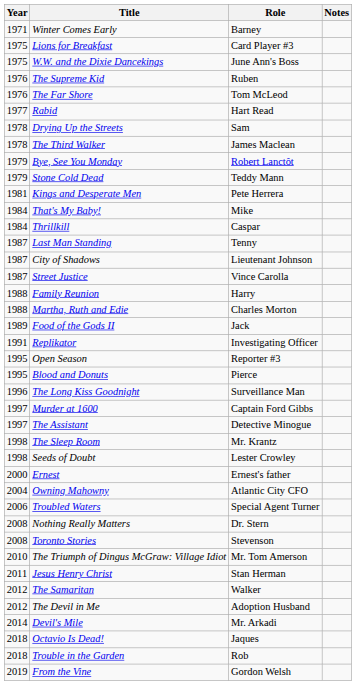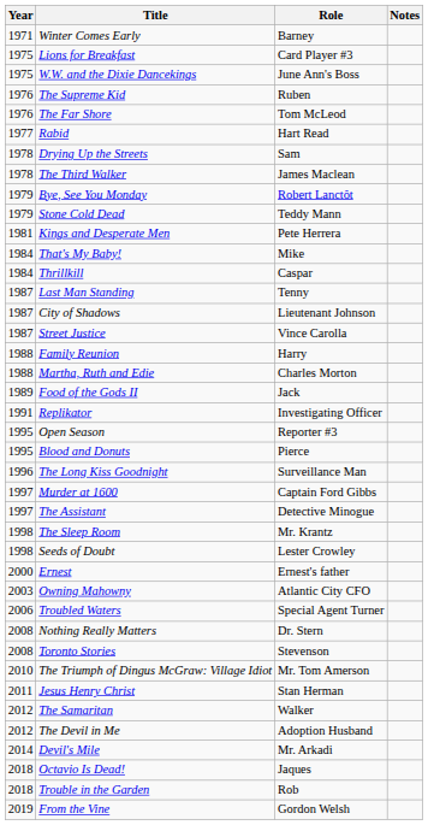 <table class="wikitable sortable">
 <tr>
 <th>Year</th>
 <th>Title</th>
 <th>Role</th>
 <th class="unsortable">Notes</th>
 </tr>
 <tr>
 <td>1971</td>
 <td><em>Winter Comes Early</em></td>
 <td>Barney</td>
 <td></td>
 </tr>
 <tr>
 <td>1975</td>
 <td><em><a href='#'>Lions for Breakfast</a></em></td>
 <td>Card Player #3</td>
 <td></td>
 </tr>
 <tr>
 <td>1975</td>
 <td><em><a href='#'>W.W. and the Dixie Dancekings</a></em></td>
 <td>June Ann's Boss</td>
 <td></td>
 </tr>
 <tr>
 <td>1976</td>
 <td data-sort-value="Supreme Kid, The"><em><a href='#'>The Supreme Kid</a></em></td>
 <td>Ruben</td>
 <td></td>
 </tr>
 <tr>
 <td>1976</td>
 <td data-sort-value="Far Shore, The"><em><a href='#'>The Far Shore</a></em></td>
 <td>Tom McLeod</td>
 <td></td>
 </tr>
 <tr>
 <td>1977</td>
 <td><a href='#'><em>Rabid</em></a></td>
 <td>Hart Read</td>
 <td></td>
 </tr>
 <tr>
 <td>1978</td>
 <td><em><a href='#'>Drying Up the Streets</a></em></td>
 <td>Sam</td>
 <td></td>
 </tr>
 <tr>
 <td>1978</td>
 <td data-sort-value="Third Walker, The"><em><a href='#'>The Third Walker</a></em></td>
 <td>James Maclean</td>
 <td></td>
 </tr>
 <tr>
 <td>1979</td>
 <td><em><a href='#'>Bye, See You Monday</a></em></td>
 <td><a href='#'>Robert Lanctôt</a></td>
 <td></td>
 </tr>
 <tr>
 <td>1979</td>
 <td><em><a href='#'>Stone Cold Dead</a></em></td>
 <td>Teddy Mann</td>
 <td></td>
 </tr>
 <tr>
 <td>1981</td>
 <td><em><a href='#'>Kings and Desperate Men</a></em></td>
 <td>Pete Herrera</td>
 <td></td>
 </tr>
 <tr>
 <td>1984</td>
 <td><a href='#'><em>That's My Baby!</em></a></td>
 <td>Mike</td>
 <td></td>
 </tr>
 <tr>
 <td>1984</td>
 <td><em><a href='#'>Thrillkill</a></em></td>
 <td>Caspar</td>
 <td></td>
 </tr>
 <tr>
 <td>1987</td>
 <td><a href='#'><em>Last Man Standing</em></a></td>
 <td>Tenny</td>
 <td></td>
 </tr>
 <tr>
 <td>1987</td>
 <td><em>City of Shadows</em></td>
 <td>Lieutenant Johnson</td>
 <td></td>
 </tr>
 <tr>
 <td>1987</td>
 <td><a href='#'><em>Street Justice</em></a></td>
 <td>Vince Carolla</td>
 <td></td>
 </tr>
 <tr>
 <td>1988</td>
 <td><a href='#'><em>Family Reunion</em></a></td>
 <td>Harry</td>
 <td></td>
 </tr>
 <tr>
 <td>1988</td>
 <td><em><a href='#'>Martha, Ruth and Edie</a></em></td>
 <td>Charles Morton</td>
 <td></td>
 </tr>
 <tr>
 <td>1989</td>
 <td><em><a href='#'>Food of the Gods II</a></em></td>
 <td>Jack</td>
 <td></td>
 </tr>
 <tr>
 <td>1991</td>
 <td><em><a href='#'>Replikator</a></em></td>
 <td>Investigating Officer</td>
 <td></td>
 </tr>
 <tr>
 <td>1995</td>
 <td><em>Open Season</em></td>
 <td>Reporter #3</td>
 <td></td>
 </tr>
 <tr>
 <td>1995</td>
 <td><em><a href='#'>Blood and Donuts</a></em></td>
 <td>Pierce</td>
 <td></td>
 </tr>
 <tr>
 <td>1996</td>
 <td data-sort-value="Long Kiss Goodnight, The"><em><a href='#'>The Long Kiss Goodnight</a></em></td>
 <td>Surveillance Man</td>
 <td></td>
 </tr>
 <tr>
 <td>1997</td>
 <td><em><a href='#'>Murder at 1600</a></em></td>
 <td>Captain Ford Gibbs</td>
 <td></td>
 </tr>
 <tr>
 <td>1997</td>
 <td data-sort-value="Assistant, The"><a href='#'><em>The Assistant</em></a></td>
 <td>Detective Minogue</td>
 <td></td>
 </tr>
 <tr>
 <td>1998</td>
 <td data-sort-value="Sleep Room, The"><em><a href='#'>The Sleep Room</a></em></td>
 <td>Mr. Krantz</td>
 <td></td>
 </tr>
 <tr>
 <td>1998</td>
 <td><em>Seeds of Doubt</em></td>
 <td>Lester Crowley</td>
 <td></td>
 </tr>
 <tr>
 <td>2000</td>
 <td><em><a href='#'>Ernest</a></em></td>
 <td>Ernest's father</td>
 <td></td>
 </tr>
 <tr>
-<td>2004</td>
+<td>2003</td>
 <td><em><a href='#'>Owning Mahowny</a></em></td>
 <td>Atlantic City CFO</td>
 <td></td>
 </tr>
 <tr>
 <td>2006</td>
 <td><a href='#'><em>Troubled Waters</em></a></td>
 <td>Special Agent Turner</td>
 <td></td>
 </tr>
 <tr>
 <td>2008</td>
 <td><em>Nothing Really Matters</em></td>
 <td>Dr. Stern</td>
 <td></td>
 </tr>
 <tr>
 <td>2008</td>
 <td><em><a href='#'>Toronto Stories</a></em></td>
 <td>Stevenson</td>
 <td></td>
 </tr>
 <tr>
 <td>2010</td>
 <td data-sort-value="Triumph of Dingus McGraw: Village Idiot, The"><em>The Triumph of Dingus McGraw: Village Idiot</em></td>
 <td>Mr. Tom Amerson</td>
 <td></td>
 </tr>
 <tr>
 <td>2011</td>
 <td><em><a href='#'>Jesus Henry Christ</a></em></td>
 <td>Stan Herman</td>
 <td></td>
 </tr>
 <tr>
 <td>2012</td>
 <td data-sort-value="Samaritan, The"><em><a href='#'>The Samaritan</a></em></td>
 <td>Walker</td>
 <td></td>
 </tr>
 <tr>
 <td>2012</td>
 <td data-sort-value="Devil in Me, The"><em>The Devil in Me</em></td>
 <td>Adoption Husband</td>
 <td></td>
 </tr>
 <tr>
 <td>2014</td>
 <td><em><a href='#'>Devil's Mile</a></em></td>
 <td>Mr. Arkadi</td>
 <td></td>
 </tr>
 <tr>
 <td>2018</td>
 <td><em><a href='#'>Octavio Is Dead!</a></em></td>
 <td>Jaques</td>
 <td></td>
 </tr>
 <tr>
 <td>2018</td>
 <td><em><a href='#'>Trouble in the Garden</a></em></td>
 <td>Rob</td>
 <td></td>
 </tr>
 <tr>
 <td>2019</td>
 <td><em><a href='#'>From the Vine</a></em></td>
 <td>Gordon Welsh</td>
 <td></td>
 </tr>
 </table>
